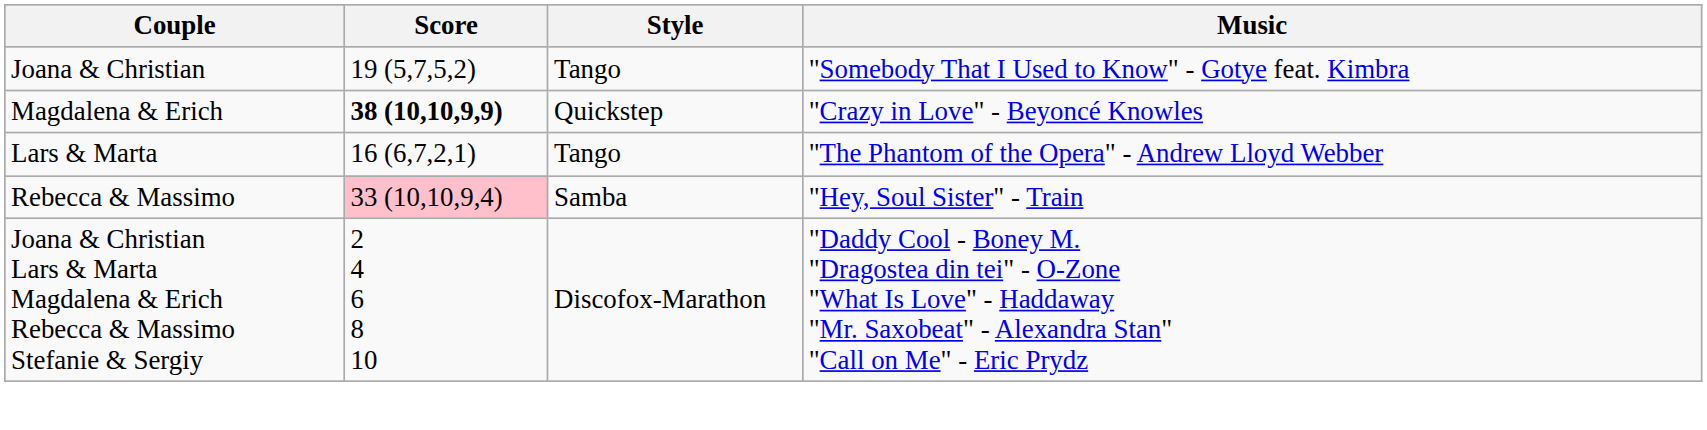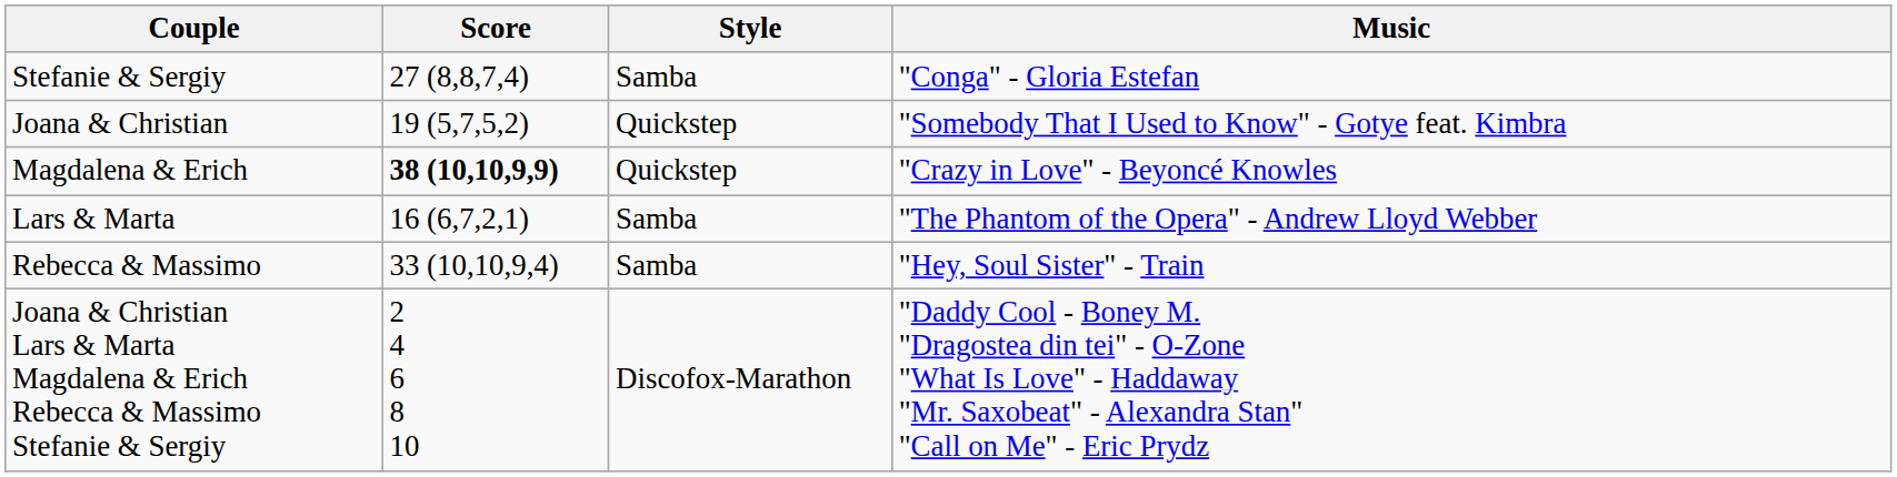 <table class="wikitable" width="80%">
 <tr>
 <th width="20%">Couple</th>
 <th width="12%">Score</th>
 <th width="15%">Style</th>
 <th width="60%">Music</th>
 </tr>
 <tr>
+<td>Stefanie & Sergiy</td>
+<td>27 (8,8,7,4)</td>
+<td>Samba</td>
+<td>"<a href='#'>Conga</a>" - <a href='#'>Gloria Estefan</a></td>
+</tr>
+<tr>
 <td>Joana & Christian</td>
 <td>19 (5,7,5,2)</td>
-<td>Tango</td>
+<td>Quickstep</td>
 <td>"<a href='#'>Somebody That I Used to Know</a>" - <a href='#'>Gotye</a> feat. <a href='#'>Kimbra</a></td>
 </tr>
 <tr>
 <td>Magdalena & Erich</td>
 <td><strong>38 (10,10,9,9)</strong></td>
 <td>Quickstep</td>
 <td>"<a href='#'>Crazy in Love</a>" - <a href='#'>Beyoncé Knowles</a></td>
 </tr>
 <tr>
 <td>Lars & Marta</td>
 <td>16 (6,7,2,1)</td>
-<td>Tango</td>
+<td>Samba</td>
 <td>"<a href='#'>The Phantom of the Opera</a>" - <a href='#'>Andrew Lloyd Webber</a></td>
 </tr>
 <tr>
 <td>Rebecca & Massimo</td>
-<td style="background: pink;">33 (10,10,9,4)</td>
+<td>33 (10,10,9,4)</td>
 <td>Samba</td>
 <td>"<a href='#'>Hey, Soul Sister</a>" - <a href='#'>Train</a></td>
 </tr>
 <tr>
 <td>Joana & Christian <br> Lars & Marta <br> Magdalena & Erich <br> Rebecca & Massimo <br> Stefanie & Sergiy</td>
 <td>2<br>4<br>6<br>8<br>10</td>
 <td>Discofox-Marathon</td>
 <td>"<a href='#'>Daddy Cool</a> - <a href='#'>Boney M.</a> <br> "<a href='#'>Dragostea din tei</a>" - <a href='#'>O-Zone</a> <br> "<a href='#'>What Is Love</a>" - <a href='#'>Haddaway</a> <br> "<a href='#'>Mr. Saxobeat</a>" - <a href='#'>Alexandra Stan</a>" <br> "<a href='#'>Call on Me</a>" - <a href='#'>Eric Prydz</a></td>
 </tr>
 </table>
